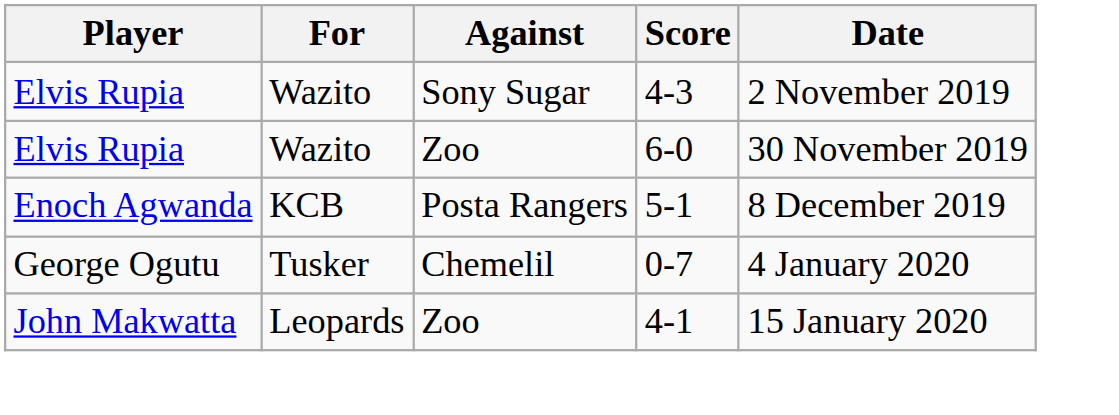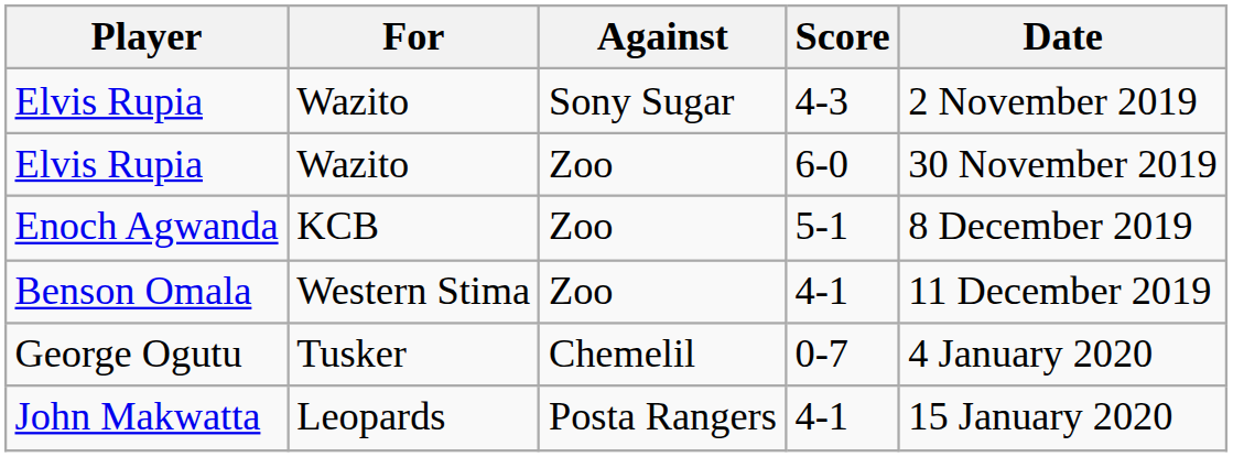 <table class="wikitable">
 <tr>
 <th>Player</th>
 <th>For</th>
 <th>Against</th>
 <th>Score</th>
 <th>Date</th>
 </tr>
 <tr>
 <td> <a href='#'>Elvis Rupia</a></td>
 <td>Wazito</td>
 <td>Sony Sugar</td>
 <td>4-3</td>
 <td>2 November 2019</td>
 </tr>
 <tr>
 <td> <a href='#'>Elvis Rupia</a></td>
 <td>Wazito</td>
 <td>Zoo</td>
 <td>6-0</td>
 <td>30 November 2019</td>
 </tr>
 <tr>
 <td> <a href='#'>Enoch Agwanda</a></td>
 <td>KCB</td>
-<td>Posta Rangers</td>
+<td>Zoo</td>
 <td>5-1</td>
 <td>8 December 2019</td>
+</tr>
+<tr>
+<td> <a href='#'>Benson Omala</a></td>
+<td>Western Stima</td>
+<td>Zoo</td>
+<td>4-1</td>
+<td>11 December 2019</td>
 </tr>
 <tr>
 <td> George Ogutu</td>
 <td>Tusker</td>
 <td>Chemelil</td>
 <td>0-7</td>
 <td>4 January 2020</td>
 </tr>
 <tr>
 <td> <a href='#'>John Makwatta</a></td>
 <td>Leopards</td>
-<td>Zoo</td>
+<td>Posta Rangers</td>
 <td>4-1</td>
 <td>15 January 2020</td>
 </tr>
 </table>
